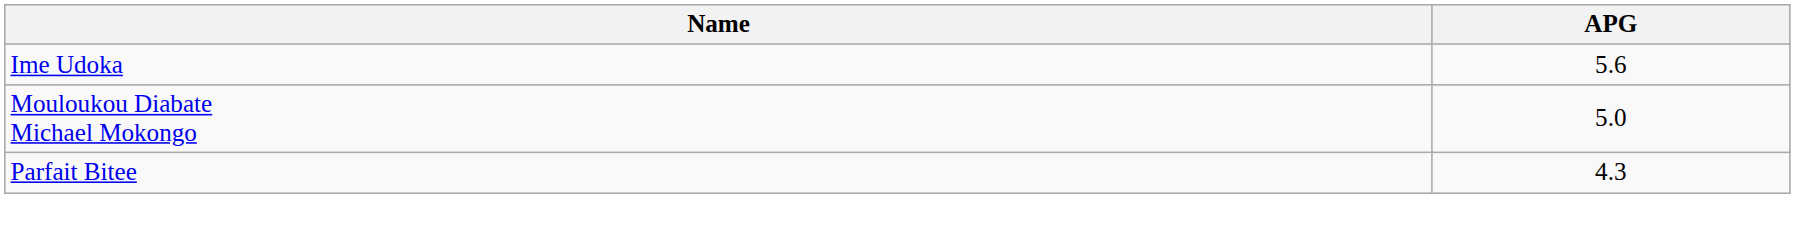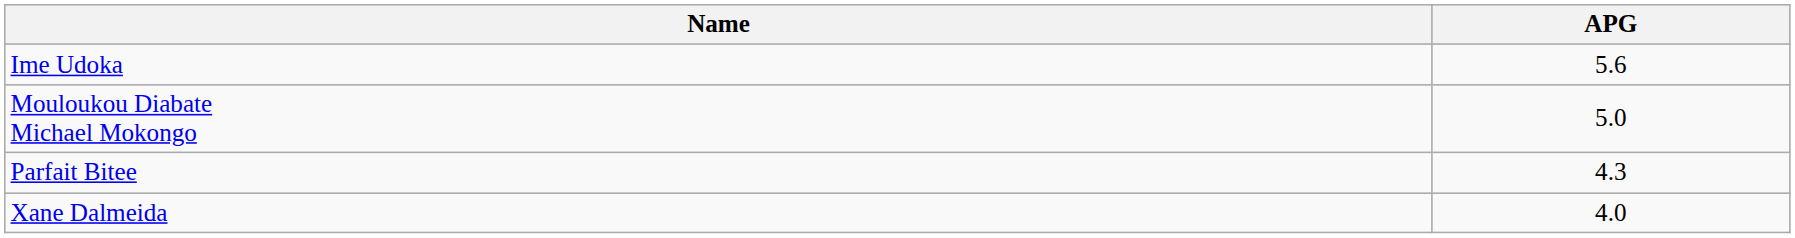 <table class=wikitable width="90%">
 <tr>
 <th width="80%">Name</th>
 <th width="20%">APG</th>
 </tr>
 <tr>
 <td> <a href='#'>Ime Udoka</a></td>
 <td align=center>5.6</td>
 </tr>
 <tr>
 <td> <a href='#'>Mouloukou Diabate</a><br> <a href='#'>Michael Mokongo</a></td>
 <td align=center>5.0</td>
 </tr>
 <tr>
 <td> <a href='#'>Parfait Bitee</a></td>
 <td align=center>4.3</td>
 </tr>
+<tr>
+<td> <a href='#'>Xane Dalmeida</a></td>
+<td align=center>4.0</td>
+</tr>
 </table>
